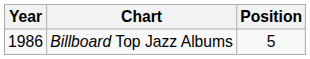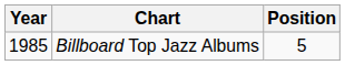 <table class="wikitable">
 <tr>
 <th>Year</th>
 <th>Chart</th>
 <th>Position</th>
 </tr>
 <tr>
-<td>1986</td>
+<td>1985</td>
 <td><em>Billboard</em> Top Jazz Albums</td>
 <td align="center">5</td>
 </tr>
 </table>
